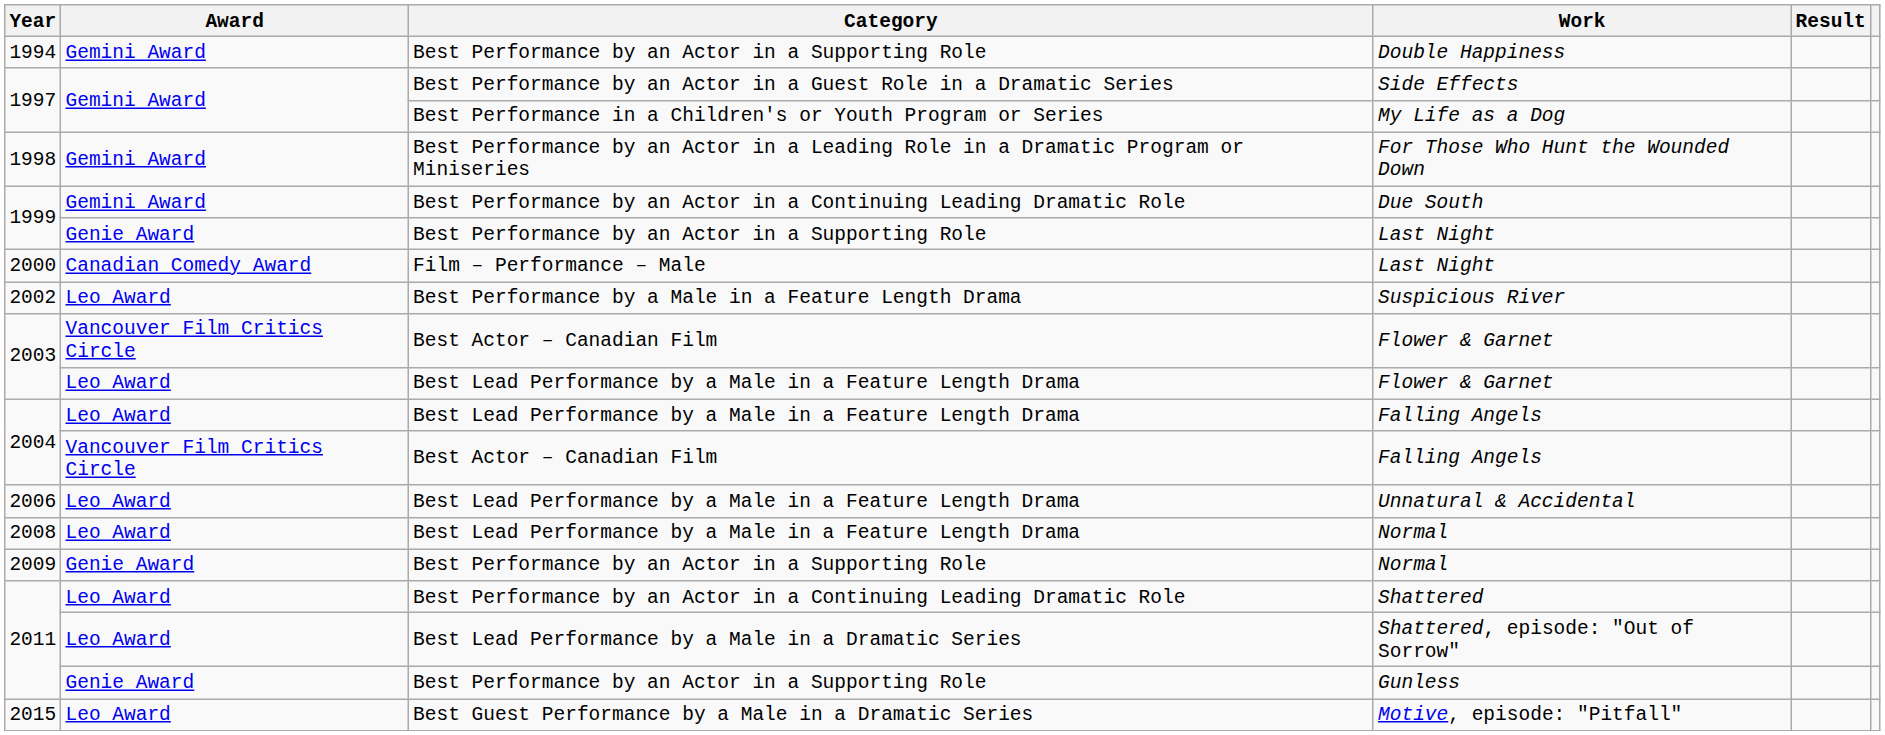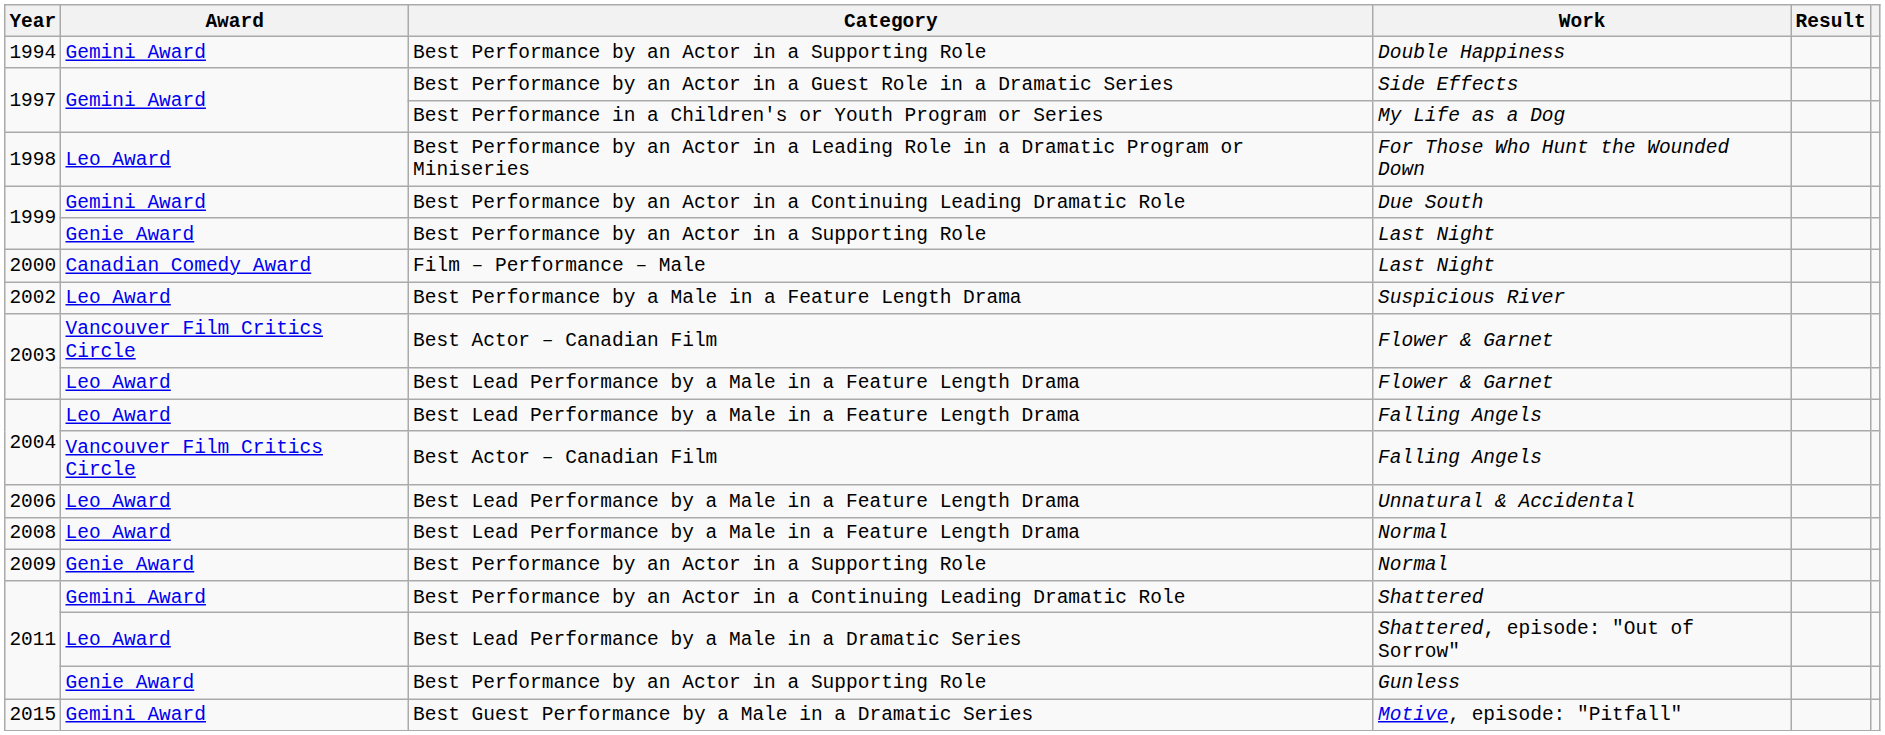 <table class="wikitable sortable">
 <tr>
 <th>Year</th>
 <th>Award</th>
 <th>Category</th>
 <th>Work</th>
 <th>Result</th>
 <th class="unsortable"></th>
 </tr>
 <tr>
 <td>1994</td>
 <td><a href='#'>Gemini Award</a></td>
 <td>Best Performance by an Actor in a Supporting Role</td>
 <td><em>Double Happiness</em></td>
 <td></td>
 <td style="text-align:center;"></td>
 </tr>
 <tr>
 <td rowspan="2">1997</td>
 <td rowspan="2"><a href='#'>Gemini Award</a></td>
 <td>Best Performance by an Actor in a Guest Role in a Dramatic Series</td>
 <td><em>Side Effects</em></td>
 <td></td>
 <td style="text-align:center;"></td>
 </tr>
 <tr>
 <td>Best Performance in a Children's or Youth Program or Series</td>
 <td><em>My Life as a Dog</em></td>
 <td></td>
 <td style="text-align:center;"></td>
 </tr>
 <tr>
 <td>1998</td>
-<td><a href='#'>Gemini Award</a></td>
+<td><a href='#'>Leo Award</a></td>
 <td>Best Performance by an Actor in a Leading Role in a Dramatic Program or Miniseries</td>
 <td><em>For Those Who Hunt the Wounded Down</em></td>
 <td></td>
 <td style="text-align:center;"></td>
 </tr>
 <tr>
 <td rowspan="2">1999</td>
 <td><a href='#'>Gemini Award</a></td>
 <td>Best Performance by an Actor in a Continuing Leading Dramatic Role</td>
 <td><em>Due South</em></td>
 <td></td>
 <td style="text-align:center;"></td>
 </tr>
 <tr>
 <td><a href='#'>Genie Award</a></td>
 <td>Best Performance by an Actor in a Supporting Role</td>
 <td><em>Last Night</em></td>
 <td></td>
 <td style="text-align:center;"></td>
 </tr>
 <tr>
 <td>2000</td>
 <td><a href='#'>Canadian Comedy Award</a></td>
 <td>Film – Performance – Male</td>
 <td><em>Last Night</em></td>
 <td></td>
 <td style="text-align:center;"></td>
 </tr>
 <tr>
 <td>2002</td>
 <td><a href='#'>Leo Award</a></td>
 <td>Best Performance by a Male in a Feature Length Drama</td>
 <td><em>Suspicious River</em></td>
 <td></td>
 <td style="text-align:center;"></td>
 </tr>
 <tr>
 <td rowspan="2">2003</td>
 <td><a href='#'>Vancouver Film Critics Circle</a></td>
 <td>Best Actor – Canadian Film</td>
 <td><em>Flower & Garnet</em></td>
 <td></td>
 <td style="text-align:center;"></td>
 </tr>
 <tr>
 <td><a href='#'>Leo Award</a></td>
 <td>Best Lead Performance by a Male in a Feature Length Drama</td>
 <td><em>Flower & Garnet</em></td>
 <td></td>
 <td style="text-align:center;"></td>
 </tr>
 <tr>
 <td rowspan="2">2004</td>
 <td><a href='#'>Leo Award</a></td>
 <td>Best Lead Performance by a Male in a Feature Length Drama</td>
 <td><em>Falling Angels</em></td>
 <td></td>
 <td style="text-align:center;"></td>
 </tr>
 <tr>
 <td><a href='#'>Vancouver Film Critics Circle</a></td>
 <td>Best Actor – Canadian Film</td>
 <td><em>Falling Angels</em></td>
 <td></td>
 <td style="text-align:center;"></td>
 </tr>
 <tr>
 <td>2006</td>
 <td><a href='#'>Leo Award</a></td>
 <td>Best Lead Performance by a Male in a Feature Length Drama</td>
 <td><em>Unnatural & Accidental</em></td>
 <td></td>
 <td style="text-align:center;"></td>
 </tr>
 <tr>
 <td>2008</td>
 <td><a href='#'>Leo Award</a></td>
 <td>Best Lead Performance by a Male in a Feature Length Drama</td>
 <td><em>Normal</em></td>
 <td></td>
 <td style="text-align:center;"></td>
 </tr>
 <tr>
 <td>2009</td>
 <td><a href='#'>Genie Award</a></td>
 <td>Best Performance by an Actor in a Supporting Role</td>
 <td><em>Normal</em></td>
 <td></td>
 <td style="text-align:center;"></td>
 </tr>
 <tr>
 <td rowspan="3">2011</td>
-<td><a href='#'>Leo Award</a></td>
+<td><a href='#'>Gemini Award</a></td>
 <td>Best Performance by an Actor in a Continuing Leading Dramatic Role</td>
 <td><em>Shattered</em></td>
 <td></td>
 <td style="text-align:center;"></td>
 </tr>
 <tr>
 <td><a href='#'>Leo Award</a></td>
 <td>Best Lead Performance by a Male in a Dramatic Series</td>
 <td><em>Shattered</em>, episode: "Out of Sorrow"</td>
 <td></td>
 <td style="text-align:center;"></td>
 </tr>
 <tr>
 <td><a href='#'>Genie Award</a></td>
 <td>Best Performance by an Actor in a Supporting Role</td>
 <td><em>Gunless</em></td>
 <td></td>
 <td style="text-align:center;"></td>
 </tr>
 <tr>
 <td>2015</td>
-<td><a href='#'>Leo Award</a></td>
+<td><a href='#'>Gemini Award</a></td>
 <td>Best Guest Performance by a Male in a Dramatic Series</td>
 <td><em><a href='#'>Motive</a></em>, episode: "Pitfall"</td>
 <td></td>
 <td style="text-align:center;"></td>
 </tr>
 </table>
